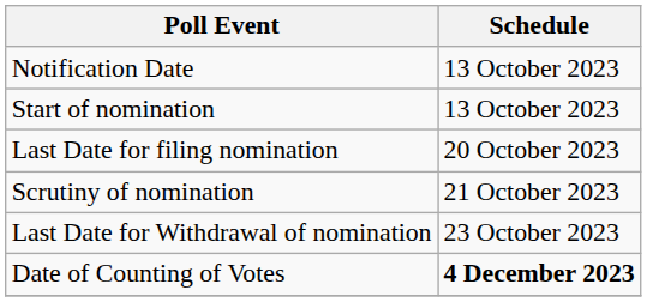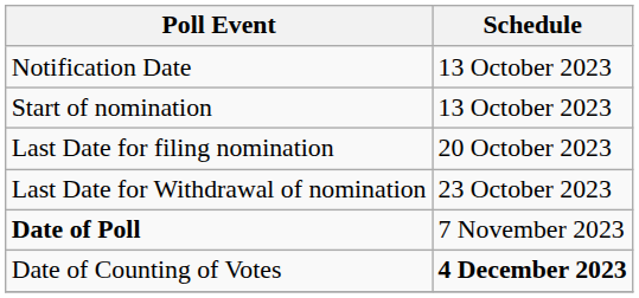 <table class="wikitable">
 <tr>
 <th>Poll Event</th>
 <th>Schedule</th>
 </tr>
 <tr>
 <td>Notification Date</td>
 <td>13 October 2023</td>
 </tr>
 <tr>
 <td>Start of nomination</td>
 <td>13 October 2023</td>
 </tr>
 <tr>
 <td>Last Date for filing nomination</td>
 <td>20 October 2023</td>
 </tr>
 <tr>
-<td>Scrutiny of nomination</td>
-<td>21 October 2023</td>
+<td>Last Date for Withdrawal of nomination</td>
+<td>23 October 2023</td>
 </tr>
 <tr>
-<td>Last Date for Withdrawal of nomination</td>
-<td>23 October 2023</td>
+<td><strong>Date of Poll</strong></td>
+<td>7 November 2023</td>
 </tr>
 <tr>
 <td>Date of Counting of Votes</td>
 <td><strong>4 December 2023</strong></td>
 </tr>
 <tr>
 </tr>
 </table>
